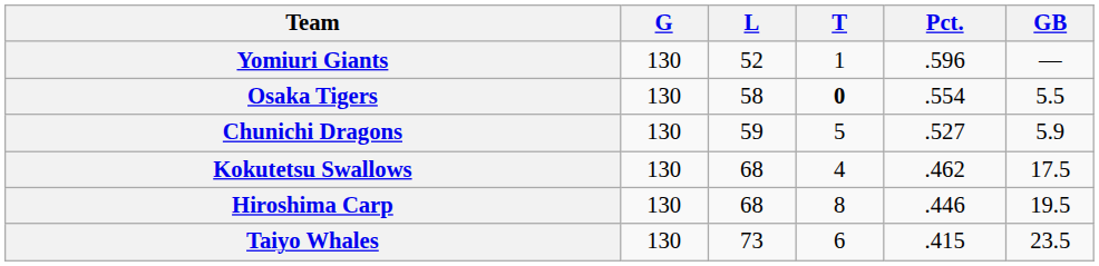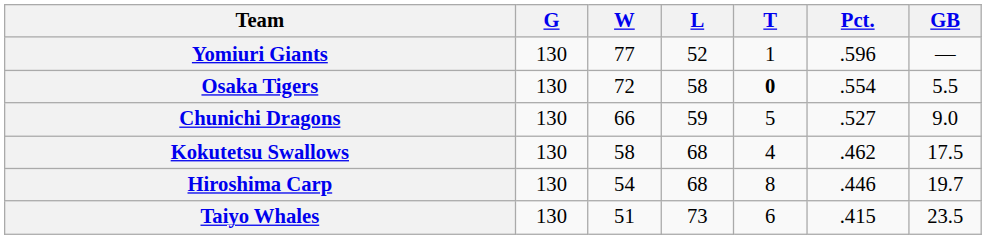 <table class="wikitable plainrowheaders" width="60%" style="text-align:center;">
 <tr>
 <th scope="col" width="35%">Team</th>
 <th scope="col" width="5%"><a href='#'>G</a></th>
+<th scope="col" width="5%"><a href='#'>W</a></th>
 <th scope="col" width="5%"><a href='#'>L</a></th>
 <th scope="col" width="5%"><a href='#'>T</a></th>
 <th scope="col" width="7%"><a href='#'>Pct.</a></th>
 <th scope="col" width="5%"><a href='#'>GB</a></th>
 </tr>
 <tr>
 <th scope="row" style="text-align:center;"><a href='#'>Yomiuri Giants</a></th>
 <td>130</td>
+<td>77</td>
 <td>52</td>
 <td>1</td>
 <td>.596</td>
 <td>—</td>
 </tr>
 <tr>
 <th scope="row" style="text-align:center;"><a href='#'>Osaka Tigers</a></th>
 <td>130</td>
+<td>72</td>
 <td>58</td>
 <td><strong>0</strong></td>
 <td>.554</td>
 <td>5.5</td>
 </tr>
 <tr>
 <th scope="row" style="text-align:center;"><a href='#'>Chunichi Dragons</a></th>
 <td>130</td>
+<td>66</td>
 <td>59</td>
 <td>5</td>
 <td>.527</td>
-<td>5.9</td>
+<td>9.0</td>
 </tr>
 <tr>
 <th scope="row" style="text-align:center;"><a href='#'>Kokutetsu Swallows</a></th>
 <td>130</td>
+<td>58</td>
 <td>68</td>
 <td>4</td>
 <td>.462</td>
 <td>17.5</td>
 </tr>
 <tr>
 <th scope="row" style="text-align:center;"><a href='#'>Hiroshima Carp</a></th>
 <td>130</td>
+<td>54</td>
 <td>68</td>
 <td>8</td>
 <td>.446</td>
-<td>19.5</td>
+<td>19.7</td>
 </tr>
 <tr>
 <th scope="row" style="text-align:center;"><a href='#'>Taiyo Whales</a></th>
 <td>130</td>
+<td>51</td>
 <td>73</td>
 <td>6</td>
 <td>.415</td>
 <td>23.5</td>
 </tr>
 </table>
